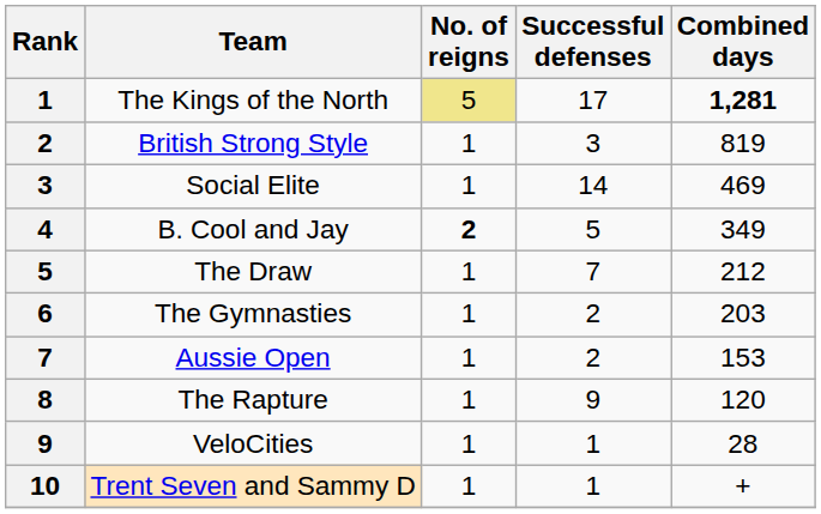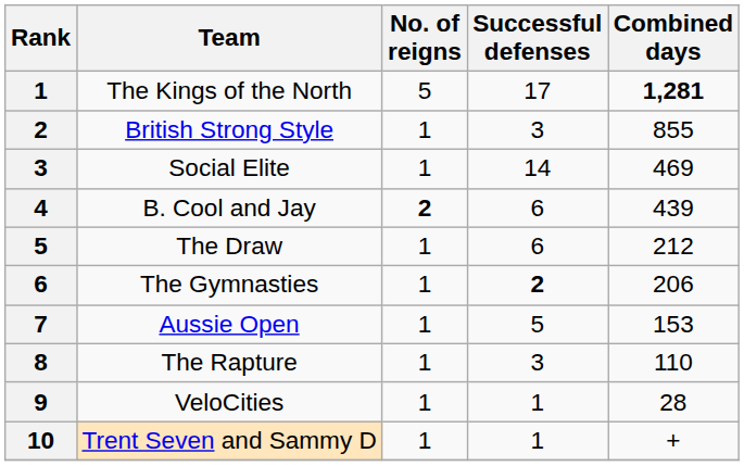 <table class="wikitable sortable" style="text-align: center">
 <tr>
 <th>Rank</th>
 <th>Team</th>
 <th>No. of<br>reigns</th>
 <th>Successful<br>defenses</th>
 <th>Combined<br>days</th>
 </tr>
 <tr>
 <th>1</th>
 <td>The Kings of the North<br></td>
-<td style="background: khaki;">5</td>
+<td>5</td>
 <td>17</td>
 <td><strong>1,281</strong></td>
 </tr>
 <tr>
 <th>2</th>
 <td><a href='#'>British Strong Style</a><br></td>
 <td>1</td>
 <td>3</td>
-<td>819</td>
+<td>855</td>
 </tr>
 <tr>
 <th>3</th>
 <td>Social Elite <br></td>
 <td>1</td>
 <td>14</td>
 <td>469</td>
 </tr>
 <tr>
 <th>4</th>
 <td>B. Cool and Jay</td>
 <td><strong>2</strong></td>
-<td>5</td>
-<td>349</td>
+<td>6</td>
+<td>439</td>
 </tr>
 <tr>
 <th>5</th>
 <td>The Draw <br></td>
 <td>1</td>
-<td>7</td>
+<td>6</td>
 <td>212</td>
 </tr>
 <tr>
 <th>6</th>
 <td>The Gymnasties<br></td>
 <td>1</td>
-<td>2</td>
-<td>203</td>
+<td><strong>2</strong></td>
+<td>206</td>
 </tr>
 <tr>
 <th>7</th>
 <td><a href='#'>Aussie Open</a> <br></td>
 <td>1</td>
-<td>2</td>
+<td>5</td>
 <td>153</td>
 </tr>
 <tr>
 <th>8</th>
 <td>The Rapture <br></td>
 <td>1</td>
-<td>9</td>
-<td>120</td>
+<td>3</td>
+<td>110</td>
 </tr>
 <tr>
 <th>9</th>
 <td>VeloCities <br></td>
 <td>1</td>
 <td>1</td>
 <td>28</td>
 </tr>
 <tr>
 <th>10</th>
 <td style="background-color:#FFE6BD"><a href='#'>Trent Seven</a> and Sammy D</td>
 <td>1</td>
 <td>1</td>
 <td> +</td>
 </tr>
 <tr>
 </tr>
 </table>
